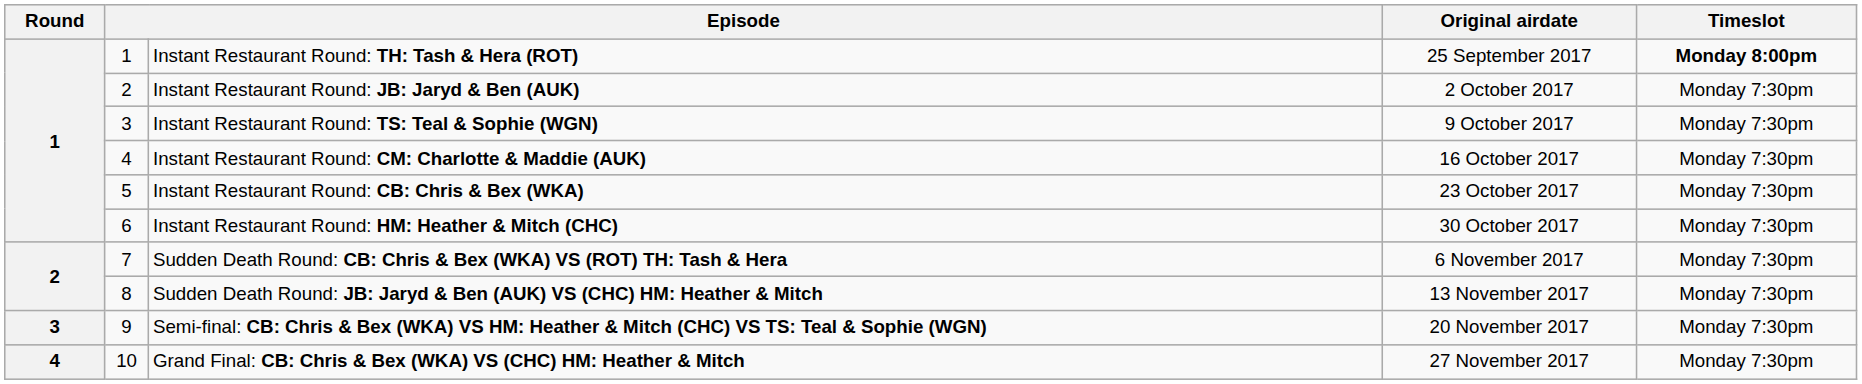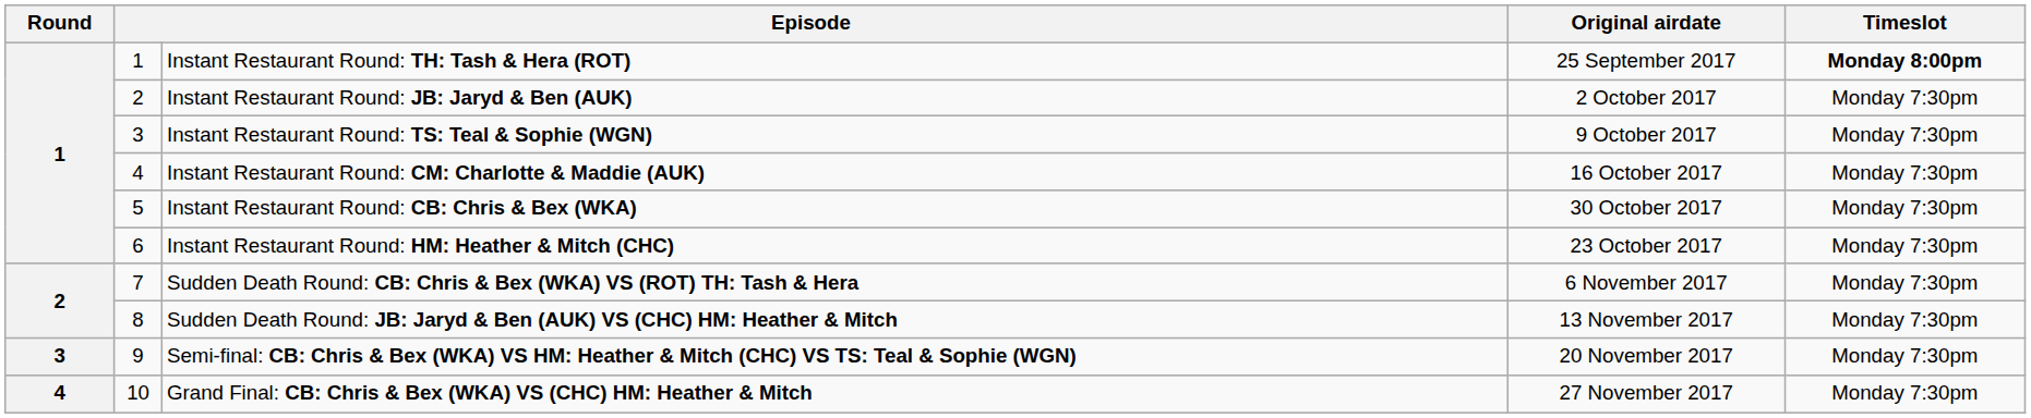 <table class="wikitable" style="text-align: center; font-size: 9pt; line-height:16px; width:75%">
 <tr>
 <th>Round</th>
 <th colspan="2">Episode</th>
 <th>Original airdate</th>
 <th>Timeslot</th>
 </tr>
 <tr>
 <th rowspan="6">1</th>
 <td>1</td>
 <td scope="row" style="text-align:left">Instant Restaurant Round: <strong>TH: Tash & Hera (ROT)</strong></td>
 <td>25 September 2017</td>
 <td><strong>Monday 8:00pm</strong></td>
 </tr>
 <tr>
 <td>2</td>
 <td scope="row" style="text-align:left">Instant Restaurant Round: <strong>JB: Jaryd & Ben (AUK)</strong></td>
 <td>2 October 2017</td>
 <td>Monday 7:30pm</td>
 </tr>
 <tr>
 <td>3</td>
 <td scope="row" style="text-align:left">Instant Restaurant Round: <strong>TS: Teal & Sophie (WGN)</strong></td>
 <td>9 October 2017</td>
 <td>Monday 7:30pm</td>
 </tr>
 <tr>
 <td>4</td>
 <td scope="row" style="text-align:left">Instant Restaurant Round: <strong>CM: Charlotte & Maddie (AUK)</strong></td>
 <td>16 October 2017</td>
 <td>Monday 7:30pm</td>
 </tr>
 <tr>
 <td>5</td>
 <td scope="row" style="text-align:left">Instant Restaurant Round: <strong>CB: Chris & Bex (WKA)</strong></td>
-<td>23 October 2017</td>
+<td>30 October 2017</td>
 <td>Monday 7:30pm</td>
 </tr>
 <tr>
 <td>6</td>
 <td scope="row" style="text-align:left" style="background-color:#FFDB58">Instant Restaurant Round: <strong>HM: Heather & Mitch (CHC)</strong></td>
-<td>30 October 2017</td>
+<td>23 October 2017</td>
 <td>Monday 7:30pm</td>
 </tr>
 <tr>
 <th rowspan="2">2</th>
 <td>7</td>
 <td scope="row" style="text-align:left" style="background-color:#FFDB58">Sudden Death Round: <strong>CB: Chris & Bex (WKA) VS (ROT) TH: Tash & Hera</strong></td>
 <td>6 November 2017</td>
 <td>Monday 7:30pm</td>
 </tr>
 <tr>
 <td>8</td>
 <td scope="row" style="text-align:left" style="background-color:#FFDB58">Sudden Death Round: <strong>JB: Jaryd & Ben (AUK) VS (CHC) HM: Heather & Mitch</strong></td>
 <td>13 November 2017</td>
 <td>Monday 7:30pm</td>
 </tr>
 <tr>
 <th rowspan="1">3</th>
 <td>9</td>
 <td scope="row" style="text-align:left" style="background-color:#CCCCFF">Semi-final: <strong>CB: Chris & Bex (WKA) VS HM: Heather & Mitch (CHC) VS TS: Teal & Sophie (WGN)</strong></td>
 <td>20 November 2017</td>
 <td>Monday 7:30pm</td>
 </tr>
 <tr>
 <th rowspan="1">4</th>
 <td>10</td>
 <td scope="row" style="text-align:left" style="background-color:#CCCCFF">Grand Final: <strong>CB: Chris & Bex (WKA) VS (CHC) HM: Heather & Mitch</strong></td>
 <td>27 November 2017</td>
 <td>Monday 7:30pm</td>
 </tr>
 </table>
